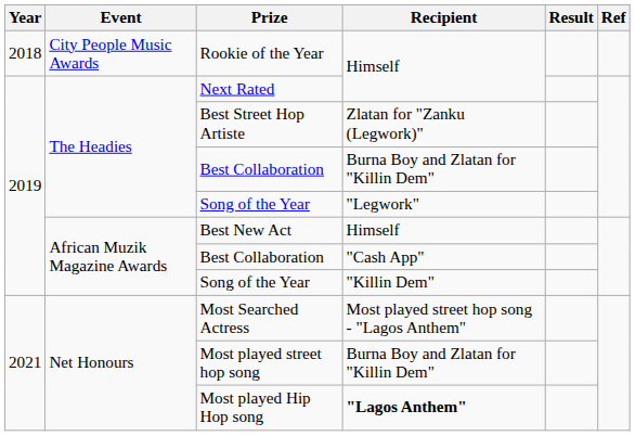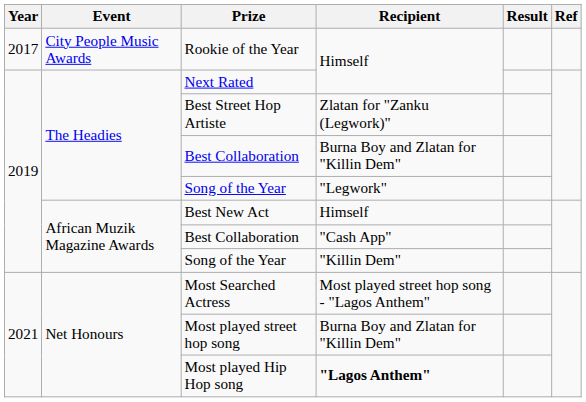 <table class ="wikitable">
 <tr>
 <th>Year</th>
 <th>Event</th>
 <th>Prize</th>
 <th>Recipient</th>
 <th>Result</th>
 <th>Ref</th>
 </tr>
 <tr>
-<td>2018</td>
+<td>2017</td>
 <td><a href='#'>City People Music Awards</a></td>
 <td>Rookie of the Year</td>
 <td rowspan="2">Himself</td>
 <td></td>
 <td></td>
 </tr>
 <tr>
 <td rowspan="7">2019</td>
 <td rowspan="4"><a href='#'>The Headies</a></td>
 <td><a href='#'>Next Rated</a></td>
 <td></td>
 <td rowspan="4"></td>
 </tr>
 <tr>
 <td>Best Street Hop Artiste</td>
 <td>Zlatan for "Zanku (Legwork)"</td>
 <td></td>
 </tr>
 <tr>
 <td><a href='#'>Best Collaboration</a></td>
 <td>Burna Boy and Zlatan for "Killin Dem"</td>
 <td></td>
 </tr>
 <tr>
 <td><a href='#'>Song of the Year</a></td>
 <td>"Legwork"</td>
 <td></td>
 </tr>
 <tr>
 <td rowspan="3">African Muzik Magazine Awards</td>
 <td>Best New Act</td>
 <td>Himself</td>
 <td></td>
 <td rowspan="3"></td>
 </tr>
 <tr>
 <td>Best Collaboration</td>
 <td>"Cash App" </td>
 <td></td>
 </tr>
 <tr>
 <td>Song of the Year</td>
 <td>"Killin Dem"</td>
 <td></td>
 </tr>
 <tr>
 <td rowspan="3">2021</td>
 <td rowspan="3">Net Honours</td>
 <td>Most Searched Actress</td>
 <td>Most played street hop song - "Lagos Anthem"</td>
 <td></td>
 <td rowspan="3"></td>
 </tr>
 <tr>
 <td>Most played street hop song</td>
 <td>Burna Boy and Zlatan for "Killin Dem"</td>
 <td></td>
 </tr>
 <tr>
 <td>Most played Hip Hop song</td>
 <td><strong>"Lagos Anthem"</strong></td>
 <td></td>
 </tr>
 </table>
